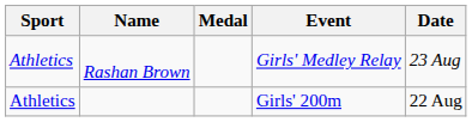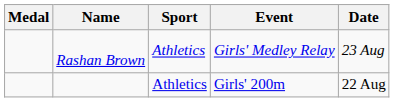 <table class="wikitable sortable" style="font-size:90%">
 <tr>
+<th>Medal</th>
+<th>Name</th>
 <th>Sport</th>
-<th>Name</th>
-<th>Medal</th>
 <th>Event</th>
 <th>Date</th>
 </tr>
 <tr>
+<td><em></em></td>
+<td><em><br><a href='#'>Rashan Brown</a></em></td>
 <td><em><a href='#'>Athletics</a></em></td>
-<td><em><br><a href='#'>Rashan Brown</a></em></td>
-<td><em></em></td>
 <td><em><a href='#'>Girls' Medley Relay</a></em></td>
 <td><em>23 Aug</em></td>
 </tr>
 <tr>
-<td><a href='#'>Athletics</a></td>
 <td></td>
 <td></td>
+<td><a href='#'>Athletics</a></td>
 <td><a href='#'>Girls' 200m</a></td>
 <td>22 Aug</td>
 </tr>
 </table>
